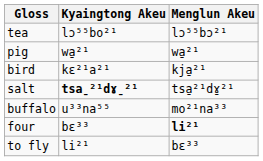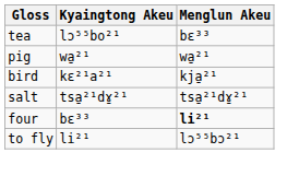 <table class="wikitable">
 <tr>
 <th>Gloss</th>
 <th>Kyaingtong Akeu</th>
 <th>Menglun Akeu</th>
 </tr>
 <tr>
 <td>tea</td>
 <td>lɔ⁵⁵bo²¹</td>
-<td>lɔ⁵⁵bɔ²¹</td>
+<td>bɛ³³</td>
 </tr>
 <tr>
 <td>pig</td>
 <td>wa̱²¹</td>
 <td>wa̱²¹</td>
 </tr>
 <tr>
 <td>bird</td>
 <td>kɛ²¹a²¹</td>
 <td>kja̱²¹</td>
 </tr>
 <tr>
 <td>salt</td>
-<td><strong>tsa̱²¹dɤ̱²¹</strong></td>
 <td>tsa̱²¹dɤ̱²¹</td>
-</tr>
-<tr>
-<td>buffalo</td>
-<td>u³³na⁵⁵</td>
-<td>mo²¹na³³</td>
+<td>tsa̱²¹dɤ̱²¹</td>
 </tr>
 <tr>
 <td>four</td>
 <td>bɛ³³</td>
 <td><strong>li²¹</strong></td>
 </tr>
 <tr>
 <td>to fly</td>
 <td>li²¹</td>
-<td>bɛ³³</td>
+<td>lɔ⁵⁵bɔ²¹</td>
 </tr>
 </table>
